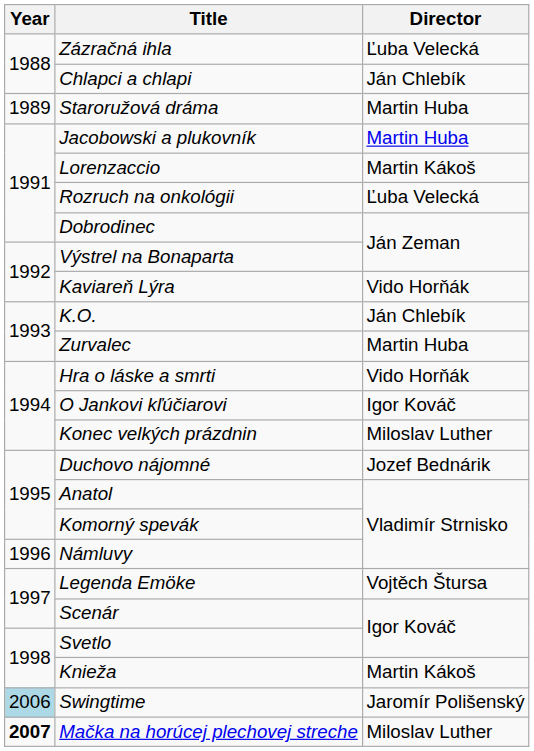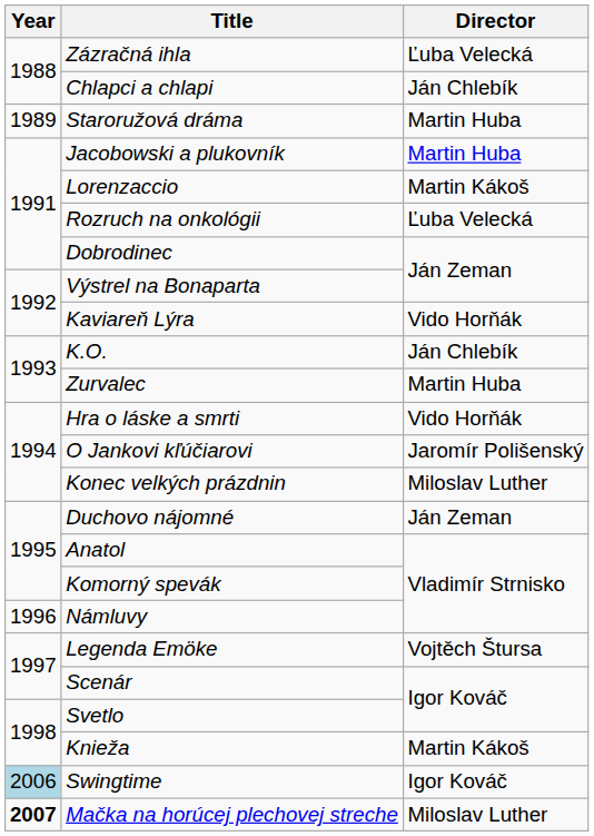 <table class="wikitable">
 <tr>
 <th>Year</th>
 <th>Title</th>
 <th>Director</th>
 </tr>
 <tr>
 <td rowspan="2">1988</td>
 <td><em>Zázračná ihla</em></td>
 <td>Ľuba Velecká</td>
 </tr>
 <tr>
 <td><em>Chlapci a chlapi</em></td>
 <td>Ján Chlebík</td>
 </tr>
 <tr>
 <td>1989</td>
 <td><em>Staroružová dráma</em></td>
 <td>Martin Huba</td>
 </tr>
 <tr>
 <td rowspan="4">1991</td>
 <td><em>Jacobowski a plukovník</em></td>
 <td><a href='#'>Martin Huba</a></td>
 </tr>
 <tr>
 <td><em>Lorenzaccio</em></td>
 <td>Martin Kákoš</td>
 </tr>
 <tr>
 <td><em>Rozruch na onkológii</em></td>
 <td>Ľuba Velecká</td>
 </tr>
 <tr>
 <td><em>Dobrodinec</em></td>
 <td rowspan="2">Ján Zeman</td>
 </tr>
 <tr>
 <td rowspan="2">1992</td>
 <td><em>Výstrel na Bonaparta</em></td>
 </tr>
 <tr>
 <td><em>Kaviareň Lýra</em></td>
 <td>Vido Horňák</td>
 </tr>
 <tr>
 <td rowspan="2">1993</td>
 <td><em>K.O.</em></td>
 <td>Ján Chlebík</td>
 </tr>
 <tr>
 <td><em>Zurvalec</em></td>
 <td>Martin Huba</td>
 </tr>
 <tr>
 <td rowspan="3">1994</td>
 <td><em>Hra o láske a smrti</em></td>
 <td>Vido Horňák</td>
 </tr>
 <tr>
 <td><em>O Jankovi kľúčiarovi</em></td>
-<td>Igor Kováč</td>
+<td>Jaromír Polišenský</td>
 </tr>
 <tr>
 <td><em>Konec velkých prázdnin</em></td>
 <td>Miloslav Luther</td>
 </tr>
 <tr>
 <td rowspan="3">1995</td>
 <td><em>Duchovo nájomné</em></td>
-<td>Jozef Bednárik</td>
+<td>Ján Zeman</td>
 </tr>
 <tr>
 <td><em>Anatol</em></td>
 <td rowspan="3">Vladimír Strnisko</td>
 </tr>
 <tr>
 <td><em>Komorný spevák</em></td>
 </tr>
 <tr>
 <td>1996</td>
 <td><em>Námluvy</em></td>
 </tr>
 <tr>
 <td rowspan="2">1997</td>
 <td><em>Legenda Emöke</em></td>
 <td>Vojtěch Štursa</td>
 </tr>
 <tr>
 <td><em>Scenár</em></td>
 <td rowspan="2">Igor Kováč</td>
 </tr>
 <tr>
 <td rowspan="2">1998</td>
 <td><em>Svetlo</em></td>
 </tr>
 <tr>
 <td><em>Knieža</em></td>
 <td>Martin Kákoš</td>
 </tr>
 <tr>
 <td style="background: lightblue;">2006</td>
 <td><em>Swingtime</em></td>
-<td>Jaromír Polišenský</td>
+<td>Igor Kováč</td>
 </tr>
 <tr>
 <td><strong>2007</strong></td>
 <td><em><a href='#'>Mačka na horúcej plechovej streche</a></em></td>
 <td>Miloslav Luther</td>
 </tr>
 </table>
